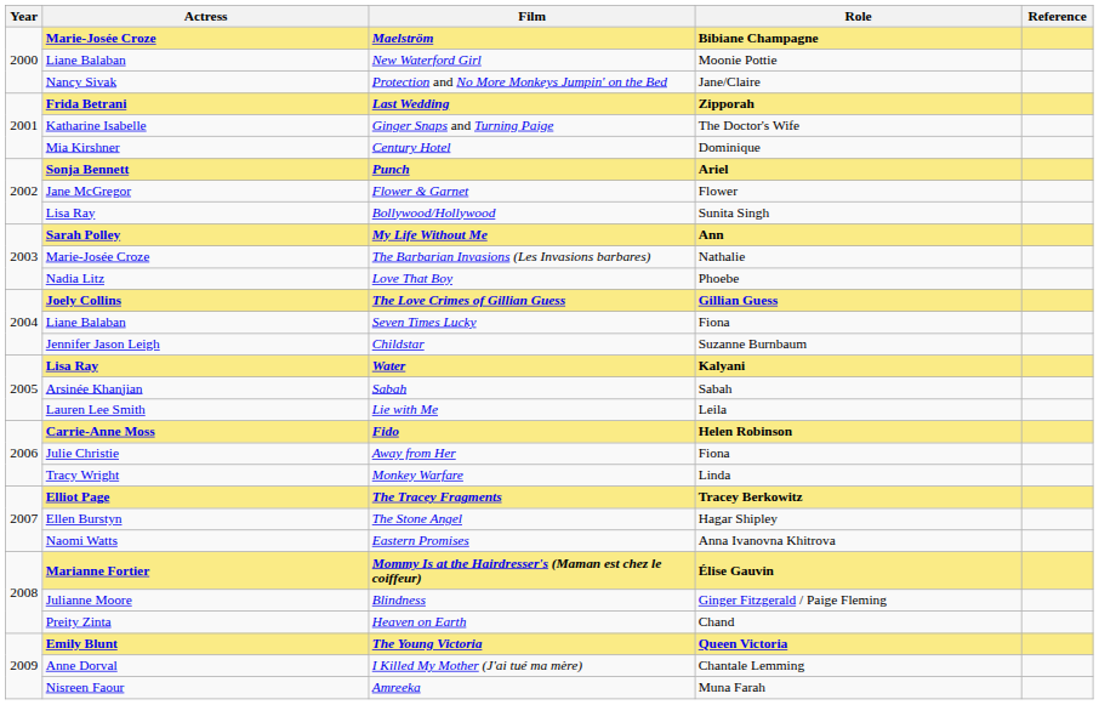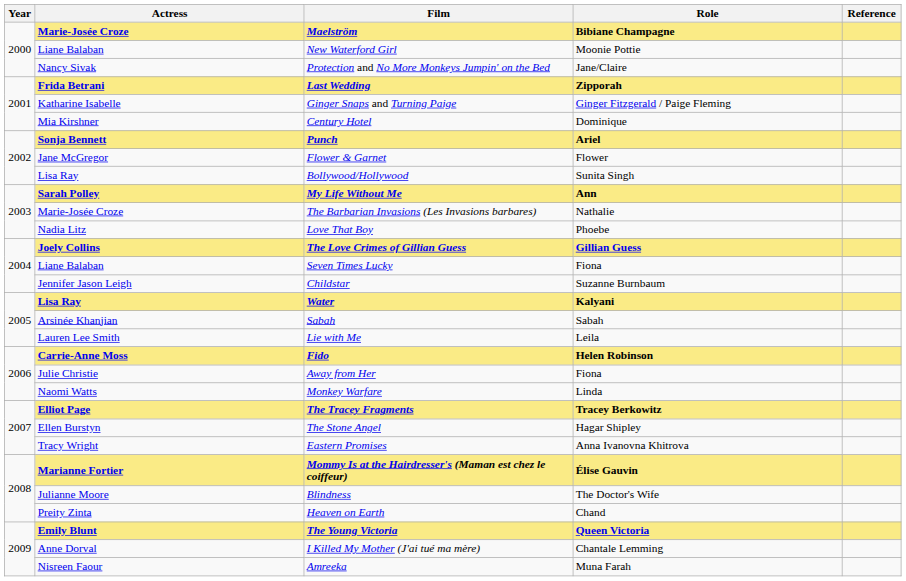 <table class="wikitable" width="100%" cellpadding="5">
 <tr>
 <th>Year</th>
 <th width=30%>Actress</th>
 <th width=30%>Film</th>
 <th width=30%>Role</th>
 <th>Reference</th>
 </tr>
 <tr>
 <td style="text-align:center;" rowspan=3>2000</td>
 <td style="background:#FAEB86;"><strong><a href='#'>Marie-Josée Croze</a></strong></td>
 <td style="background:#FAEB86;"><strong><em><a href='#'>Maelström</a></em></strong></td>
 <td style="background:#FAEB86;"><strong>Bibiane Champagne</strong></td>
 <td style="background:#FAEB86;"></td>
 </tr>
 <tr>
 <td><a href='#'>Liane Balaban</a></td>
 <td><em><a href='#'>New Waterford Girl</a></em></td>
 <td>Moonie Pottie</td>
 <td></td>
 </tr>
 <tr>
 <td><a href='#'>Nancy Sivak</a></td>
 <td><em><a href='#'>Protection</a></em> and <em><a href='#'>No More Monkeys Jumpin' on the Bed</a></em></td>
 <td>Jane/Claire</td>
 <td></td>
 </tr>
 <tr>
 <td style="text-align:center;" rowspan=3>2001</td>
 <td style="background:#FAEB86;"><strong><a href='#'>Frida Betrani</a></strong></td>
 <td style="background:#FAEB86;"><strong><em><a href='#'>Last Wedding</a></em></strong></td>
 <td style="background:#FAEB86;"><strong>Zipporah</strong></td>
 <td style="background:#FAEB86;"></td>
 </tr>
 <tr>
 <td><a href='#'>Katharine Isabelle</a></td>
 <td><em><a href='#'>Ginger Snaps</a></em> and <em><a href='#'>Turning Paige</a></em></td>
-<td>The Doctor's Wife</td>
+<td><a href='#'>Ginger Fitzgerald</a> / Paige Fleming</td>
 <td></td>
 </tr>
 <tr>
 <td><a href='#'>Mia Kirshner</a></td>
 <td><em><a href='#'>Century Hotel</a></em></td>
 <td>Dominique</td>
 <td></td>
 </tr>
 <tr>
 <td style="text-align:center;" rowspan=3>2002</td>
 <td style="background:#FAEB86;"><strong><a href='#'>Sonja Bennett</a></strong></td>
 <td style="background:#FAEB86;"><strong><em><a href='#'>Punch</a></em></strong></td>
 <td style="background:#FAEB86;"><strong>Ariel</strong></td>
 <td style="background:#FAEB86;"></td>
 </tr>
 <tr>
 <td><a href='#'>Jane McGregor</a></td>
 <td><em><a href='#'>Flower & Garnet</a></em></td>
 <td>Flower</td>
 <td></td>
 </tr>
 <tr>
 <td><a href='#'>Lisa Ray</a></td>
 <td><em><a href='#'>Bollywood/Hollywood</a></em></td>
 <td>Sunita Singh</td>
 <td></td>
 </tr>
 <tr>
 <td style="text-align:center;" rowspan=3>2003</td>
 <td style="background:#FAEB86;"><strong><a href='#'>Sarah Polley</a></strong></td>
 <td style="background:#FAEB86;"><strong><em><a href='#'>My Life Without Me</a></em></strong></td>
 <td style="background:#FAEB86;"><strong>Ann</strong></td>
 <td style="background:#FAEB86;"></td>
 </tr>
 <tr>
 <td><a href='#'>Marie-Josée Croze</a></td>
 <td><em><a href='#'>The Barbarian Invasions</a> (Les Invasions barbares)</em></td>
 <td>Nathalie</td>
 <td></td>
 </tr>
 <tr>
 <td><a href='#'>Nadia Litz</a></td>
 <td><em><a href='#'>Love That Boy</a></em></td>
 <td>Phoebe</td>
 <td></td>
 </tr>
 <tr>
 <td style="text-align:center;" rowspan=3>2004</td>
 <td style="background:#FAEB86;"><strong><a href='#'>Joely Collins</a></strong></td>
 <td style="background:#FAEB86;"><strong><em><a href='#'>The Love Crimes of Gillian Guess</a></em></strong></td>
 <td style="background:#FAEB86;"><strong><a href='#'>Gillian Guess</a></strong></td>
 <td style="background:#FAEB86;"></td>
 </tr>
 <tr>
 <td><a href='#'>Liane Balaban</a></td>
 <td><em><a href='#'>Seven Times Lucky</a></em></td>
 <td>Fiona</td>
 <td></td>
 </tr>
 <tr>
 <td><a href='#'>Jennifer Jason Leigh</a></td>
 <td><em><a href='#'>Childstar</a></em></td>
 <td>Suzanne Burnbaum</td>
 <td></td>
 </tr>
 <tr>
 <td style="text-align:center;" rowspan=3>2005</td>
 <td style="background:#FAEB86;"><strong><a href='#'>Lisa Ray</a></strong></td>
 <td style="background:#FAEB86;"><strong><em><a href='#'>Water</a></em></strong></td>
 <td style="background:#FAEB86;"><strong>Kalyani</strong></td>
 <td style="background:#FAEB86;"></td>
 </tr>
 <tr>
 <td><a href='#'>Arsinée Khanjian</a></td>
 <td><em><a href='#'>Sabah</a></em></td>
 <td>Sabah</td>
 <td></td>
 </tr>
 <tr>
 <td><a href='#'>Lauren Lee Smith</a></td>
 <td><em><a href='#'>Lie with Me</a></em></td>
 <td>Leila</td>
 <td></td>
 </tr>
 <tr>
 <td style="text-align:center;" rowspan=3>2006</td>
 <td style="background:#FAEB86;"><strong><a href='#'>Carrie-Anne Moss</a></strong></td>
 <td style="background:#FAEB86;"><strong><em><a href='#'>Fido</a></em></strong></td>
 <td style="background:#FAEB86;"><strong>Helen Robinson</strong></td>
 <td style="background:#FAEB86;"></td>
 </tr>
 <tr>
 <td><a href='#'>Julie Christie</a></td>
 <td><em><a href='#'>Away from Her</a></em></td>
 <td>Fiona</td>
 <td></td>
 </tr>
 <tr>
-<td><a href='#'>Tracy Wright</a></td>
+<td><a href='#'>Naomi Watts</a></td>
 <td><em><a href='#'>Monkey Warfare</a></em></td>
 <td>Linda</td>
 <td></td>
 </tr>
 <tr>
 <td style="text-align:center;" rowspan=3>2007</td>
 <td style="background:#FAEB86;"><strong><a href='#'>Elliot Page</a></strong></td>
 <td style="background:#FAEB86;"><strong><em><a href='#'>The Tracey Fragments</a></em></strong></td>
 <td style="background:#FAEB86;"><strong>Tracey Berkowitz</strong></td>
 <td style="background:#FAEB86;"></td>
 </tr>
 <tr>
 <td><a href='#'>Ellen Burstyn</a></td>
 <td><em><a href='#'>The Stone Angel</a></em></td>
 <td>Hagar Shipley</td>
 <td></td>
 </tr>
 <tr>
-<td><a href='#'>Naomi Watts</a></td>
+<td><a href='#'>Tracy Wright</a></td>
 <td><em><a href='#'>Eastern Promises</a></em></td>
 <td>Anna Ivanovna Khitrova</td>
 <td></td>
 </tr>
 <tr>
 <td style="text-align:center;" rowspan=3>2008</td>
 <td style="background:#FAEB86;"><strong><a href='#'>Marianne Fortier</a></strong></td>
 <td style="background:#FAEB86;"><strong><em><a href='#'>Mommy Is at the Hairdresser's</a> (Maman est chez le coiffeur)</em></strong></td>
 <td style="background:#FAEB86;"><strong>Élise Gauvin</strong></td>
 <td style="background:#FAEB86;"></td>
 </tr>
 <tr>
 <td><a href='#'>Julianne Moore</a></td>
 <td><em><a href='#'>Blindness</a></em></td>
-<td><a href='#'>Ginger Fitzgerald</a> / Paige Fleming</td>
+<td>The Doctor's Wife</td>
 <td></td>
 </tr>
 <tr>
 <td><a href='#'>Preity Zinta</a></td>
 <td><em><a href='#'>Heaven on Earth</a></em></td>
 <td>Chand</td>
 <td></td>
 </tr>
 <tr>
 <td style="text-align:center;" rowspan=3>2009</td>
 <td style="background:#FAEB86;"><strong><a href='#'>Emily Blunt</a></strong></td>
 <td style="background:#FAEB86;"><strong><em><a href='#'>The Young Victoria</a></em></strong></td>
 <td style="background:#FAEB86;"><strong><a href='#'>Queen Victoria</a></strong></td>
 <td style="background:#FAEB86;"></td>
 </tr>
 <tr>
 <td><a href='#'>Anne Dorval</a></td>
 <td><em><a href='#'>I Killed My Mother</a> (J'ai tué ma mère)</em></td>
 <td>Chantale Lemming</td>
 <td></td>
 </tr>
 <tr>
 <td><a href='#'>Nisreen Faour</a></td>
 <td><em><a href='#'>Amreeka</a></em></td>
 <td>Muna Farah</td>
 <td></td>
 </tr>
 </table>
